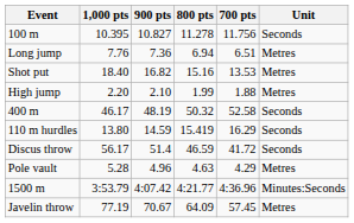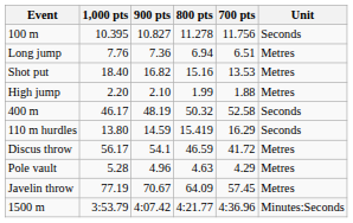 <table class="wikitable" style="text-align:right">
 <tr>
 <th align=left>Event</th>
 <th>1,000 pts</th>
 <th>900 pts</th>
 <th>800 pts</th>
 <th>700 pts</th>
 <th>Unit</th>
 </tr>
 <tr>
 <td align=left>100 m</td>
 <td>10.395</td>
 <td>10.827</td>
 <td>11.278</td>
 <td>11.756</td>
 <td align=left>Seconds</td>
 </tr>
 <tr>
 <td align=left>Long jump</td>
 <td>7.76</td>
 <td>7.36</td>
 <td>6.94</td>
 <td>6.51</td>
 <td align=left>Metres</td>
 </tr>
 <tr>
 <td align=left>Shot put</td>
 <td>18.40</td>
 <td>16.82</td>
 <td>15.16</td>
 <td>13.53</td>
 <td align=left>Metres</td>
 </tr>
 <tr>
 <td align=left>High jump</td>
 <td>2.20</td>
 <td>2.10</td>
 <td>1.99</td>
 <td>1.88</td>
 <td align=left>Metres</td>
 </tr>
 <tr>
 <td align=left>400 m</td>
 <td>46.17</td>
 <td>48.19</td>
 <td>50.32</td>
 <td>52.58</td>
 <td align=left>Seconds</td>
 </tr>
 <tr>
 <td align=left>110 m hurdles</td>
 <td>13.80</td>
 <td>14.59</td>
 <td>15.419</td>
 <td>16.29</td>
 <td align=left>Seconds</td>
 </tr>
 <tr>
 <td align=left>Discus throw</td>
 <td>56.17</td>
-<td>51.4</td>
+<td>54.1</td>
 <td>46.59</td>
 <td>41.72</td>
-<td align=left>Seconds</td>
+<td align=left>Metres</td>
 </tr>
 <tr>
 <td align=left>Pole vault</td>
 <td>5.28</td>
 <td>4.96</td>
 <td>4.63</td>
 <td>4.29</td>
 <td align=left>Metres</td>
 </tr>
 <tr>
+<td align=left>Javelin throw</td>
+<td>77.19</td>
+<td>70.67</td>
+<td>64.09</td>
+<td>57.45</td>
+<td align=left>Metres</td>
+</tr>
+<tr>
 <td align=left>1500 m</td>
 <td>3:53.79</td>
 <td>4:07.42</td>
 <td>4:21.77</td>
 <td>4:36.96</td>
 <td align=left>Minutes:Seconds</td>
 </tr>
-<tr>
-<td align=left>Javelin throw</td>
-<td>77.19</td>
-<td>70.67</td>
-<td>64.09</td>
-<td>57.45</td>
-<td align=left>Metres</td>
-</tr>
 </table>
